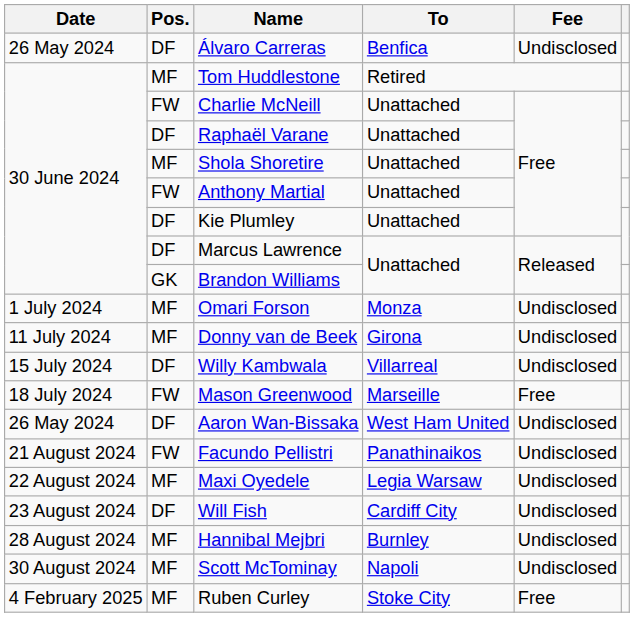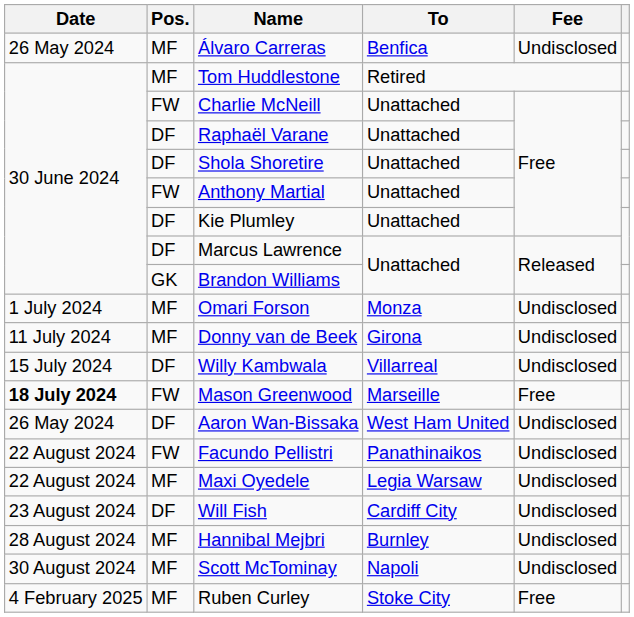 <table class="wikitable">
 <tr>
 <th>Date</th>
 <th>Pos.</th>
 <th>Name</th>
 <th>To</th>
 <th>Fee</th>
 <th></th>
 </tr>
 <tr>
 <td>26 May 2024</td>
-<td>DF</td>
+<td>MF</td>
 <td> <a href='#'>Álvaro Carreras</a></td>
 <td> <a href='#'>Benfica</a></td>
 <td>Undisclosed</td>
 <td></td>
 </tr>
 <tr>
 <td rowspan="8">30 June 2024</td>
 <td>MF</td>
 <td> <a href='#'>Tom Huddlestone</a></td>
 <td colspan="2">Retired</td>
 <td></td>
 </tr>
 <tr>
 <td>FW</td>
 <td> <a href='#'>Charlie McNeill</a></td>
 <td>Unattached</td>
 <td rowspan="5">Free</td>
 <td></td>
 </tr>
 <tr>
 <td>DF</td>
 <td> <a href='#'>Raphaël Varane</a></td>
 <td>Unattached</td>
 <td></td>
 </tr>
 <tr>
-<td>MF</td>
+<td>DF</td>
 <td> <a href='#'>Shola Shoretire</a></td>
 <td>Unattached</td>
 <td></td>
 </tr>
 <tr>
 <td>FW</td>
 <td> <a href='#'>Anthony Martial</a></td>
 <td>Unattached</td>
 <td></td>
 </tr>
 <tr>
 <td>DF</td>
 <td> Kie Plumley</td>
 <td>Unattached</td>
 <td rowspan="2"></td>
 </tr>
 <tr>
 <td>DF</td>
 <td> Marcus Lawrence</td>
 <td rowspan="2">Unattached</td>
 <td rowspan="2">Released</td>
 </tr>
 <tr>
 <td>GK</td>
 <td> <a href='#'>Brandon Williams</a></td>
 <td></td>
 </tr>
 <tr>
 <td>1 July 2024</td>
 <td>MF</td>
 <td> <a href='#'>Omari Forson</a></td>
 <td> <a href='#'>Monza</a></td>
 <td>Undisclosed</td>
 <td></td>
 </tr>
 <tr>
 <td>11 July 2024</td>
 <td>MF</td>
 <td> <a href='#'>Donny van de Beek</a></td>
 <td> <a href='#'>Girona</a></td>
 <td>Undisclosed</td>
 <td></td>
 </tr>
 <tr>
 <td>15 July 2024</td>
 <td>DF</td>
 <td> <a href='#'>Willy Kambwala</a></td>
 <td> <a href='#'>Villarreal</a></td>
 <td>Undisclosed</td>
 <td></td>
 </tr>
 <tr>
-<td>18 July 2024</td>
+<td><strong>18 July 2024</strong></td>
 <td>FW</td>
 <td> <a href='#'>Mason Greenwood</a></td>
 <td> <a href='#'>Marseille</a></td>
 <td>Free</td>
 <td></td>
 </tr>
 <tr>
 <td>26 May 2024</td>
 <td>DF</td>
 <td> <a href='#'>Aaron Wan-Bissaka</a></td>
 <td> <a href='#'>West Ham United</a></td>
 <td>Undisclosed</td>
 <td></td>
 </tr>
 <tr>
-<td>21 August 2024</td>
+<td>22 August 2024</td>
 <td>FW</td>
 <td> <a href='#'>Facundo Pellistri</a></td>
 <td> <a href='#'> Panathinaikos</a></td>
 <td>Undisclosed</td>
 <td></td>
 </tr>
 <tr>
 <td>22 August 2024</td>
 <td>MF</td>
 <td> <a href='#'>Maxi Oyedele</a></td>
 <td> <a href='#'>Legia Warsaw</a></td>
 <td>Undisclosed</td>
 <td></td>
 </tr>
 <tr>
 <td>23 August 2024</td>
 <td>DF</td>
 <td> <a href='#'>Will Fish</a></td>
 <td> <a href='#'>Cardiff City</a></td>
 <td>Undisclosed</td>
 <td></td>
 </tr>
 <tr>
 <td>28 August 2024</td>
 <td>MF</td>
 <td> <a href='#'>Hannibal Mejbri</a></td>
 <td> <a href='#'>Burnley</a></td>
 <td>Undisclosed</td>
 <td></td>
 </tr>
 <tr>
 <td>30 August 2024</td>
 <td>MF</td>
 <td> <a href='#'>Scott McTominay</a></td>
 <td> <a href='#'>Napoli</a></td>
 <td>Undisclosed</td>
 <td></td>
 </tr>
 <tr>
 <td>4 February 2025</td>
 <td>MF</td>
 <td> Ruben Curley</td>
 <td> <a href='#'>Stoke City</a></td>
 <td>Free</td>
 <td></td>
 </tr>
 </table>
